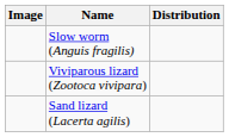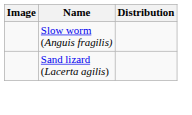 <table class="wikitable">
 <tr>
 <th>Image</th>
 <th>Name</th>
 <th>Distribution</th>
 </tr>
 <tr>
 <td></td>
 <td><a href='#'>Slow worm</a><br>(<em>Anguis fragilis)</em></td>
 <td></td>
 </tr>
 <tr>
 <td></td>
-<td><a href='#'>Viviparous lizard</a><br>(<em>Zootoca vivipara</em>)</td>
-<td></td>
-</tr>
-<tr>
-<td></td>
 <td><a href='#'>Sand lizard</a><br>(<em>Lacerta agilis</em>)</td>
 <td></td>
 </tr>
 </table>
